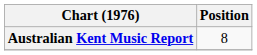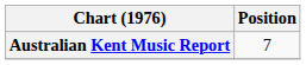 <table class="wikitable sortable plainrowheaders">
 <tr>
 <th scope="col">Chart (1976)</th>
 <th scope="col">Position</th>
 </tr>
 <tr>
 <th scope="row">Australian <a href='#'>Kent Music Report</a></th>
-<td style="text-align:center;">8</td>
+<td style="text-align:center;">7</td>
 </tr>
 <tr>
 </tr>
 </table>
